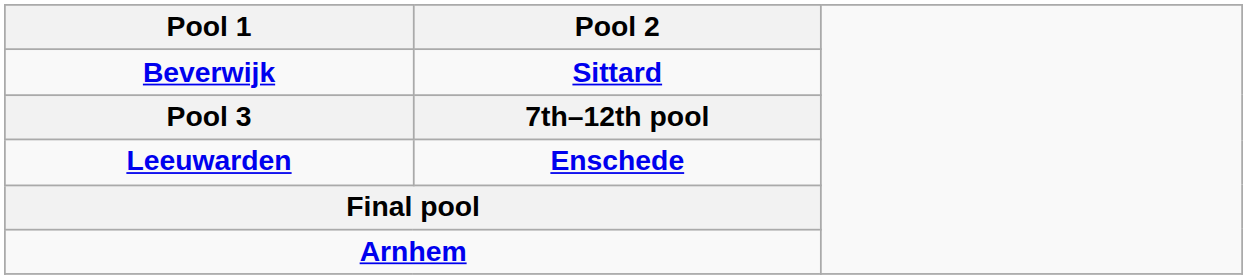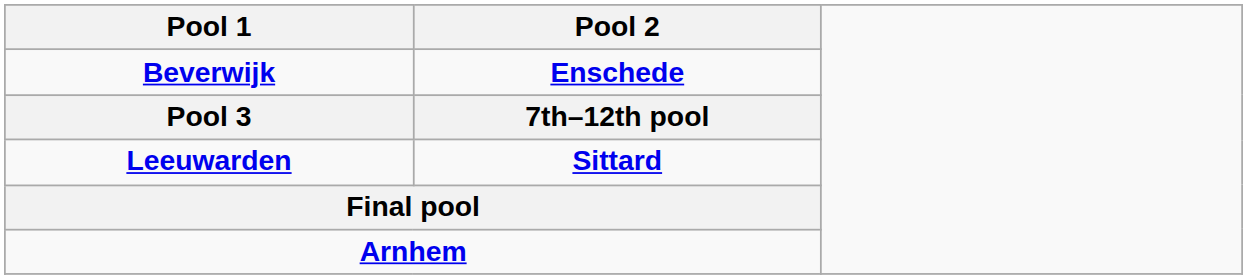 <table class=wikitable style=text-align:center width=700>
 <tr>
 <th width=33%>Pool 1</th>
 <th width=33%>Pool 2</th>
 <td width=34% rowspan=6></td>
 </tr>
 <tr>
 <td><strong><a href='#'>Beverwijk</a></strong></td>
-<td><strong><a href='#'>Sittard</a></strong></td>
+<td><strong><a href='#'>Enschede</a></strong></td>
 </tr>
 <tr>
 <th width=33%>Pool 3</th>
 <th width=33%>7th–12th pool</th>
 </tr>
 <tr>
 <td><strong><a href='#'>Leeuwarden</a></strong></td>
-<td><strong><a href='#'>Enschede</a></strong></td>
+<td><strong><a href='#'>Sittard</a></strong></td>
 </tr>
 <tr>
 <th width=33% colspan=2>Final pool</th>
 </tr>
 <tr>
 <td colspan=2><strong><a href='#'>Arnhem</a></strong></td>
 </tr>
 </table>
